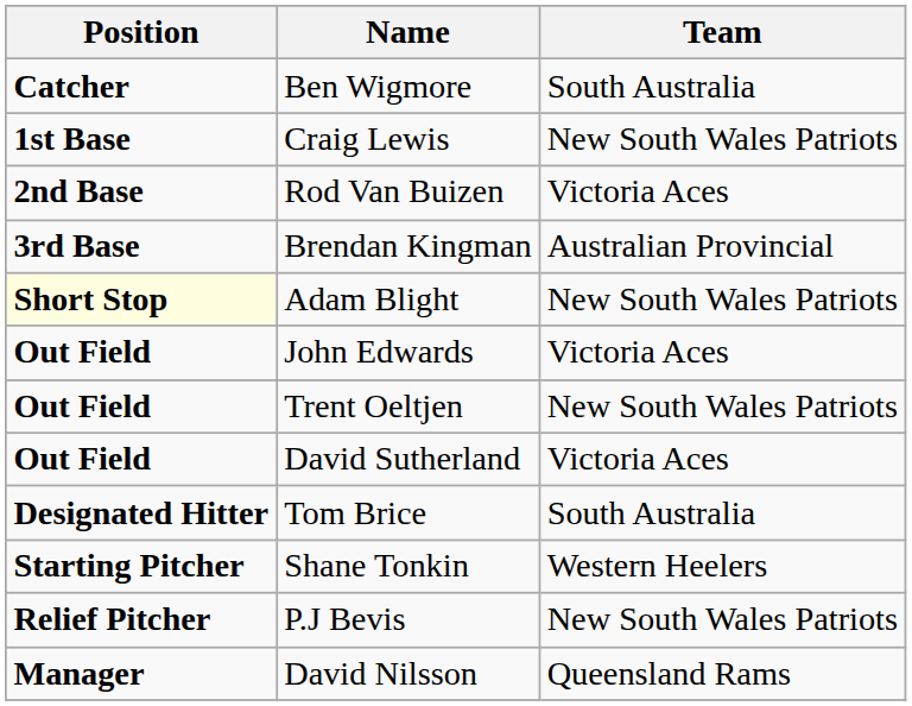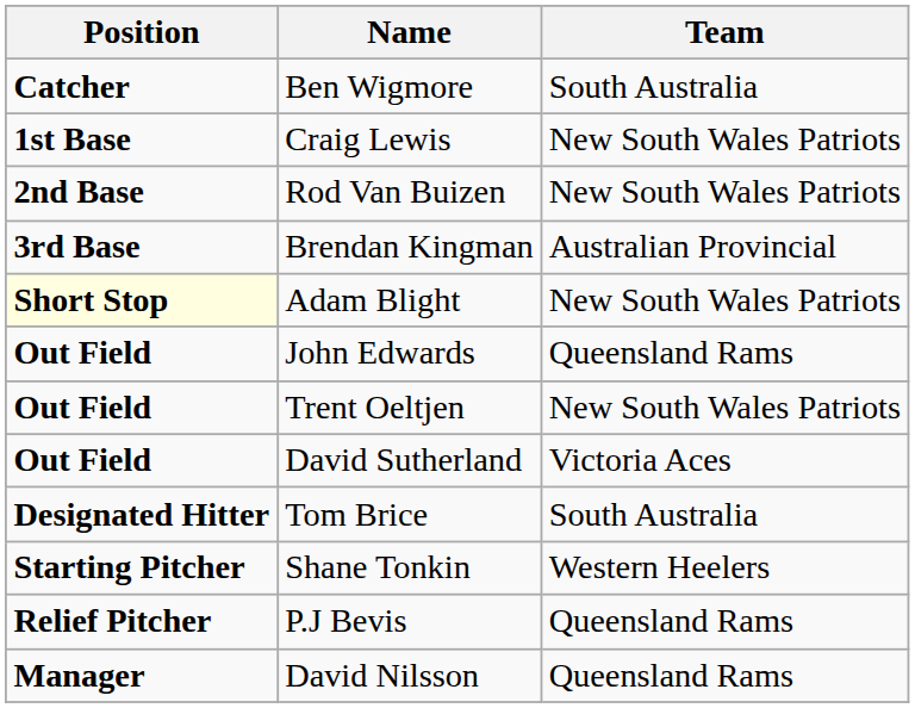 <table class="wikitable">
 <tr>
 <th>Position</th>
 <th>Name</th>
 <th>Team</th>
 </tr>
 <tr>
 <td><strong>Catcher</strong></td>
 <td>Ben Wigmore</td>
 <td>South Australia</td>
 </tr>
 <tr>
 <td><strong>1st Base</strong></td>
 <td>Craig Lewis</td>
 <td>New South Wales Patriots</td>
 </tr>
 <tr>
 <td><strong>2nd Base</strong></td>
 <td>Rod Van Buizen</td>
-<td>Victoria Aces</td>
+<td>New South Wales Patriots</td>
 </tr>
 <tr>
 <td><strong>3rd Base</strong></td>
 <td>Brendan Kingman</td>
 <td>Australian Provincial</td>
 </tr>
 <tr>
 <td style="background: lightyellow;"><strong>Short Stop</strong></td>
 <td>Adam Blight</td>
 <td>New South Wales Patriots</td>
 </tr>
 <tr>
 <td><strong>Out Field</strong></td>
 <td>John Edwards</td>
-<td>Victoria Aces</td>
+<td>Queensland Rams</td>
 </tr>
 <tr>
 <td><strong>Out Field</strong></td>
 <td>Trent Oeltjen</td>
 <td>New South Wales Patriots</td>
 </tr>
 <tr>
 <td><strong>Out Field</strong></td>
 <td>David Sutherland</td>
 <td>Victoria Aces</td>
 </tr>
 <tr>
 <td><strong>Designated Hitter</strong></td>
 <td>Tom Brice</td>
 <td>South Australia</td>
 </tr>
 <tr>
 <td><strong>Starting Pitcher</strong></td>
 <td>Shane Tonkin</td>
 <td>Western Heelers</td>
 </tr>
 <tr>
 <td><strong>Relief Pitcher</strong></td>
 <td>P.J Bevis</td>
-<td>New South Wales Patriots</td>
+<td>Queensland Rams</td>
 </tr>
 <tr>
 <td><strong>Manager</strong></td>
 <td>David Nilsson</td>
 <td>Queensland Rams</td>
 </tr>
 </table>
